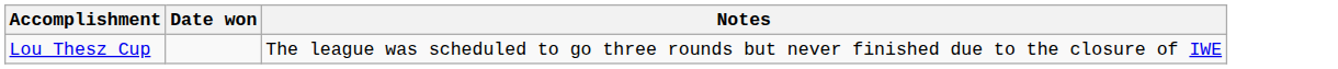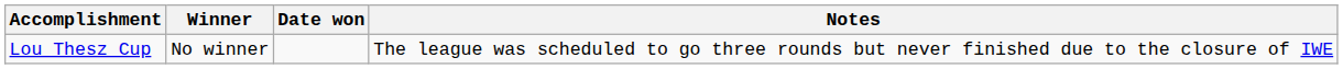 <table class="wikitable">
 <tr>
 <th>Accomplishment</th>
+<th>Winner</th>
 <th>Date won</th>
 <th>Notes</th>
 </tr>
 <tr>
 <td><a href='#'>Lou Thesz Cup</a></td>
+<td>No winner</td>
 <td></td>
 <td>The league was scheduled to go three rounds but never finished due to the closure of <a href='#'> IWE</a></td>
 </tr>
 </table>
